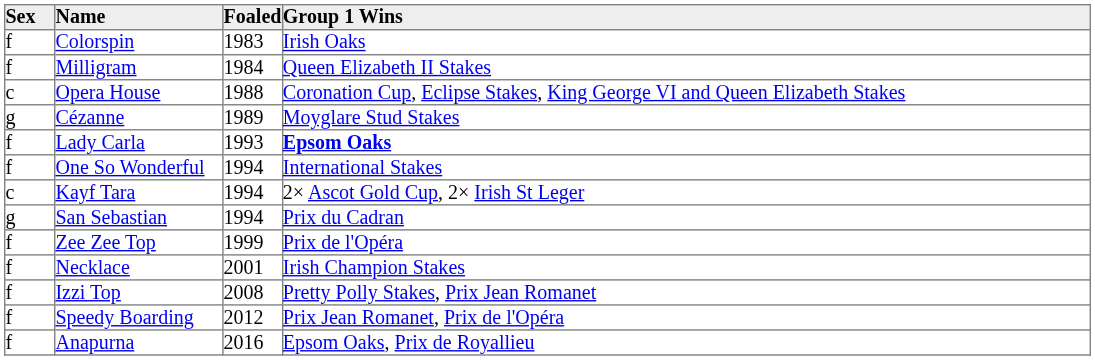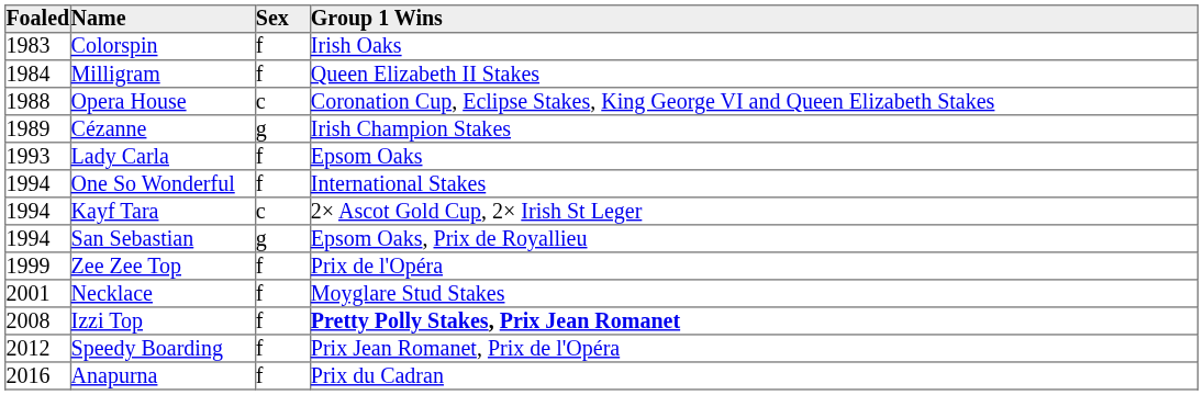 <table border="1" cellpadding="0" style="border-collapse: collapse; font-size:90%">
 <tr style="background:#eee;">
+<td style="width:35px;"><strong>Foaled</strong></td>
+<td style="width:120px;"><strong>Name</strong></td>
 <td style="width:35px;"><strong>Sex</strong></td>
-<td style="width:120px;"><strong>Name</strong></td>
-<td style="width:35px;"><strong>Foaled</strong></td>
 <td style="width:580px;"><strong>Group 1 Wins</strong></td>
 </tr>
 <tr>
+<td>1983</td>
+<td><a href='#'>Colorspin</a></td>
 <td>f</td>
-<td><a href='#'>Colorspin</a></td>
-<td>1983</td>
 <td><a href='#'>Irish Oaks</a></td>
 </tr>
 <tr>
+<td>1984</td>
+<td><a href='#'>Milligram</a></td>
 <td>f</td>
-<td><a href='#'>Milligram</a></td>
-<td>1984</td>
 <td><a href='#'>Queen Elizabeth II Stakes</a></td>
 </tr>
 <tr>
+<td>1988</td>
+<td><a href='#'>Opera House</a></td>
 <td>c</td>
-<td><a href='#'>Opera House</a></td>
-<td>1988</td>
 <td><a href='#'>Coronation Cup</a>, <a href='#'>Eclipse Stakes</a>, <a href='#'>King George VI and Queen Elizabeth Stakes</a></td>
 </tr>
 <tr>
+<td>1989</td>
+<td><a href='#'>Cézanne</a></td>
 <td>g</td>
-<td><a href='#'>Cézanne</a></td>
-<td>1989</td>
+<td><a href='#'>Irish Champion Stakes</a></td>
+</tr>
+<tr>
+<td>1993</td>
+<td><a href='#'>Lady Carla</a></td>
+<td>f</td>
+<td><a href='#'>Epsom Oaks</a></td>
+</tr>
+<tr>
+<td>1994</td>
+<td><a href='#'>One So Wonderful</a></td>
+<td>f</td>
+<td><a href='#'>International Stakes</a></td>
+</tr>
+<tr>
+<td>1994</td>
+<td><a href='#'>Kayf Tara</a></td>
+<td>c</td>
+<td>2× <a href='#'>Ascot Gold Cup</a>, 2× <a href='#'>Irish St Leger</a></td>
+</tr>
+<tr>
+<td>1994</td>
+<td><a href='#'>San Sebastian</a></td>
+<td>g</td>
+<td><a href='#'>Epsom Oaks</a>, <a href='#'>Prix de Royallieu</a></td>
+</tr>
+<tr>
+<td>1999</td>
+<td><a href='#'>Zee Zee Top</a></td>
+<td>f</td>
+<td><a href='#'>Prix de l'Opéra</a></td>
+</tr>
+<tr>
+<td>2001</td>
+<td><a href='#'>Necklace</a></td>
+<td>f</td>
 <td><a href='#'>Moyglare Stud Stakes</a></td>
 </tr>
 <tr>
+<td>2008</td>
+<td><a href='#'>Izzi Top</a></td>
 <td>f</td>
-<td><a href='#'>Lady Carla</a></td>
-<td>1993</td>
-<td><strong><a href='#'>Epsom Oaks</a></strong></td>
+<td><strong><a href='#'>Pretty Polly Stakes</a>, <a href='#'>Prix Jean Romanet</a></strong></td>
 </tr>
 <tr>
+<td>2012</td>
+<td><a href='#'>Speedy Boarding</a></td>
 <td>f</td>
-<td><a href='#'>One So Wonderful</a></td>
-<td>1994</td>
-<td><a href='#'>International Stakes</a></td>
-</tr>
-<tr>
-<td>c</td>
-<td><a href='#'>Kayf Tara</a></td>
-<td>1994</td>
-<td>2× <a href='#'>Ascot Gold Cup</a>, 2× <a href='#'>Irish St Leger</a></td>
-</tr>
-<tr>
-<td>g</td>
-<td><a href='#'>San Sebastian</a></td>
-<td>1994</td>
-<td><a href='#'>Prix du Cadran</a></td>
-</tr>
-<tr>
-<td>f</td>
-<td><a href='#'>Zee Zee Top</a></td>
-<td>1999</td>
-<td><a href='#'>Prix de l'Opéra</a></td>
-</tr>
-<tr>
-<td>f</td>
-<td><a href='#'>Necklace</a></td>
-<td>2001</td>
-<td><a href='#'>Irish Champion Stakes</a></td>
-</tr>
-<tr>
-<td>f</td>
-<td><a href='#'>Izzi Top</a></td>
-<td>2008</td>
-<td><a href='#'>Pretty Polly Stakes</a>, <a href='#'>Prix Jean Romanet</a></td>
-</tr>
-<tr>
-<td>f</td>
-<td><a href='#'>Speedy Boarding</a></td>
-<td>2012</td>
 <td><a href='#'>Prix Jean Romanet</a>, <a href='#'>Prix de l'Opéra</a></td>
 </tr>
 <tr>
+<td>2016</td>
+<td><a href='#'>Anapurna</a></td>
 <td>f</td>
-<td><a href='#'>Anapurna</a></td>
-<td>2016</td>
-<td><a href='#'>Epsom Oaks</a>, <a href='#'>Prix de Royallieu</a></td>
+<td><a href='#'>Prix du Cadran</a></td>
 </tr>
 </table>
